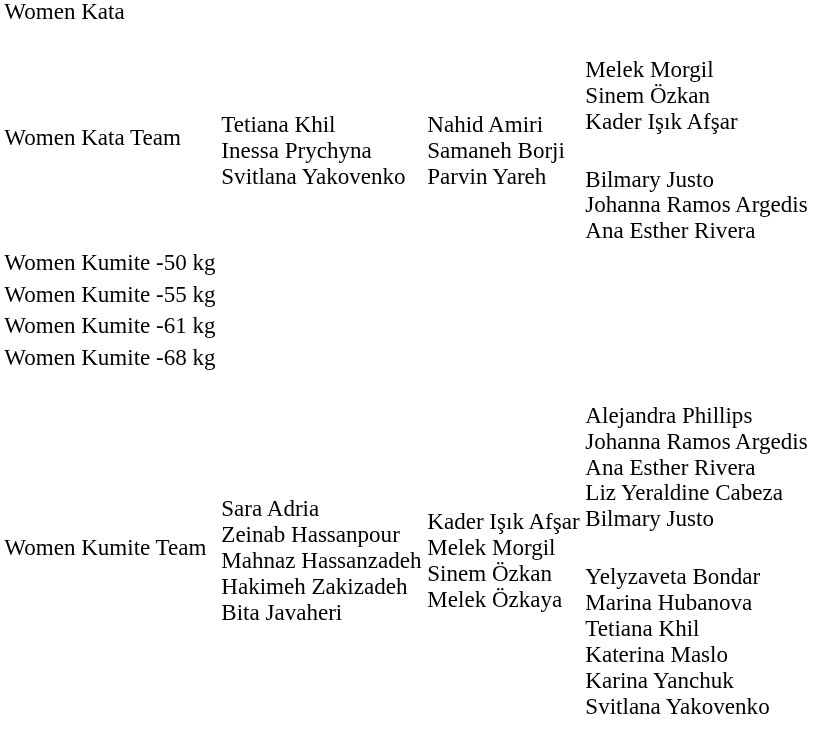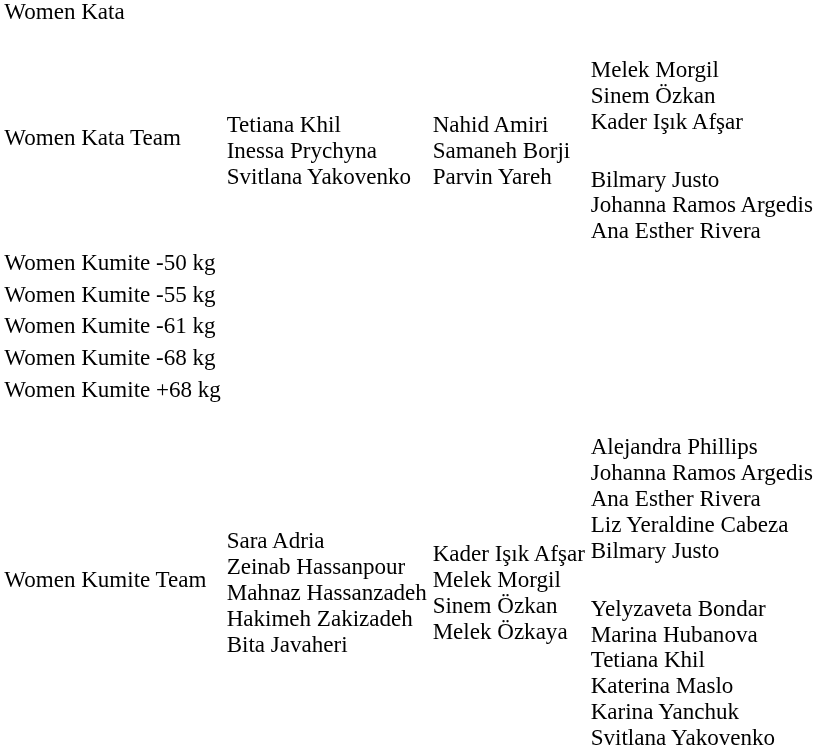 <table>
 <tr>
 <td rowspan=2>Women Kata</td>
 <td rowspan=2></td>
 <td rowspan=2></td>
 <td></td>
 </tr>
 <tr>
 <td></td>
 </tr>
 <tr>
 <td rowspan=2>Women Kata Team</td>
 <td rowspan=2><br>Tetiana Khil<br>Inessa Prychyna<br>Svitlana Yakovenko</td>
 <td rowspan=2><br>Nahid Amiri<br>Samaneh Borji<br>Parvin Yareh</td>
 <td><br>Melek Morgil<br>Sinem Özkan<br>Kader Işık Afşar</td>
 </tr>
 <tr>
 <td><br>Bilmary Justo<br>Johanna Ramos Argedis<br>Ana Esther Rivera</td>
 </tr>
 <tr>
 <td rowspan=2>Women Kumite -50 kg</td>
 <td rowspan=2></td>
 <td rowspan=2></td>
 <td></td>
 </tr>
 <tr>
 <td></td>
 </tr>
 <tr>
 <td rowspan=2>Women Kumite -55 kg</td>
 <td rowspan=2></td>
 <td rowspan=2></td>
 <td></td>
 </tr>
 <tr>
 <td></td>
 </tr>
 <tr>
 <td rowspan=2>Women Kumite -61 kg</td>
 <td rowspan=2></td>
 <td rowspan=2></td>
 <td></td>
 </tr>
 <tr>
 <td></td>
 </tr>
 <tr>
 <td rowspan=2>Women Kumite -68 kg</td>
 <td rowspan=2></td>
 <td rowspan=2></td>
 <td></td>
 </tr>
 <tr>
 <td></td>
 </tr>
 <tr>
+<td>Women Kumite +68 kg</td>
+<td></td>
+<td></td>
+<td></td>
+</tr>
+<tr>
 <td rowspan=2>Women Kumite Team</td>
 <td rowspan=2><br>Sara Adria<br>Zeinab Hassanpour<br>Mahnaz Hassanzadeh<br>Hakimeh Zakizadeh<br>Bita Javaheri</td>
 <td rowspan=2><br>Kader Işık Afşar<br>Melek Morgil<br>Sinem Özkan<br>Melek Özkaya</td>
 <td><br>Alejandra Phillips<br>Johanna Ramos Argedis<br>Ana Esther Rivera<br>Liz Yeraldine Cabeza<br>Bilmary Justo</td>
 </tr>
 <tr>
 <td><br>Yelyzaveta Bondar<br>Marina Hubanova<br>Tetiana Khil<br>Katerina Maslo<br>Karina Yanchuk<br>Svitlana Yakovenko</td>
 </tr>
 </table>
